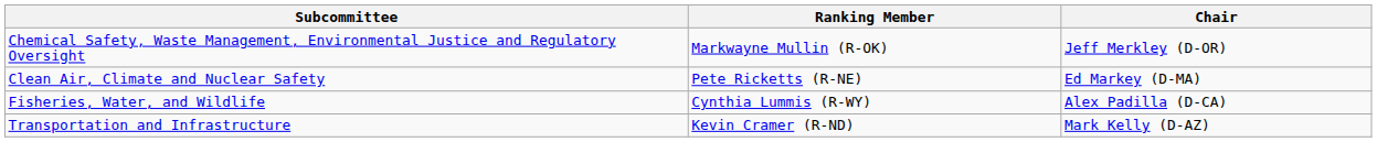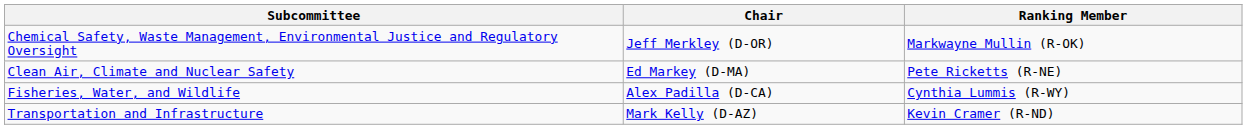 <table class="wikitable">
 <tr>
 <th style="width:50%;">Subcommittee</th>
+<th>Chair</th>
 <th>Ranking Member</th>
-<th>Chair</th>
 </tr>
 <tr>
 <td><a href='#'>Chemical Safety, Waste Management, Environmental Justice and Regulatory Oversight</a></td>
+<td><a href='#'>Jeff Merkley</a> (D-OR)</td>
 <td><a href='#'>Markwayne Mullin</a> (R-OK)</td>
-<td><a href='#'>Jeff Merkley</a> (D-OR)</td>
 </tr>
 <tr>
 <td><a href='#'>Clean Air, Climate and Nuclear Safety</a></td>
+<td><a href='#'>Ed Markey</a> (D-MA)</td>
 <td><a href='#'>Pete Ricketts</a> (R-NE)</td>
-<td><a href='#'>Ed Markey</a> (D-MA)</td>
 </tr>
 <tr>
 <td><a href='#'>Fisheries, Water, and Wildlife</a></td>
+<td><a href='#'>Alex Padilla</a> (D-CA)</td>
 <td><a href='#'>Cynthia Lummis</a> (R-WY)</td>
-<td><a href='#'>Alex Padilla</a> (D-CA)</td>
 </tr>
 <tr>
 <td><a href='#'>Transportation and Infrastructure</a></td>
+<td><a href='#'>Mark Kelly</a> (D-AZ)</td>
 <td><a href='#'>Kevin Cramer</a> (R-ND)</td>
-<td><a href='#'>Mark Kelly</a> (D-AZ)</td>
 </tr>
 </table>
